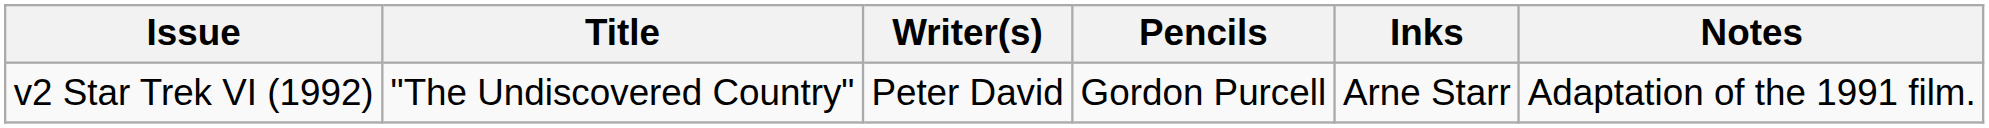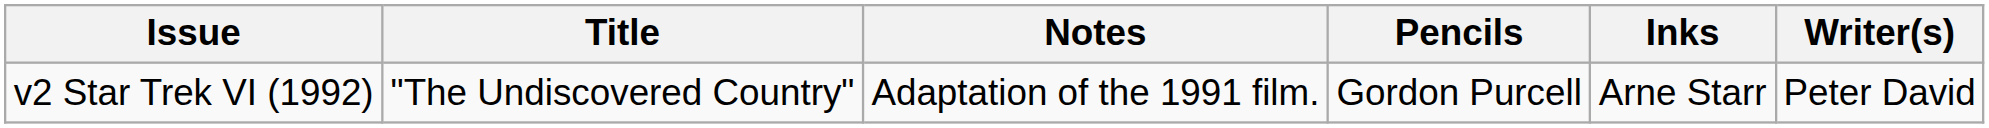 <table class="wikitable">
 <tr>
 <th>Issue</th>
 <th>Title</th>
-<th>Writer(s)</th>
+<th>Notes</th>
 <th>Pencils</th>
 <th>Inks</th>
-<th>Notes</th>
+<th>Writer(s)</th>
 </tr>
 <tr>
 <td>v2 Star Trek VI (1992)</td>
 <td>"The Undiscovered Country"</td>
-<td>Peter David</td>
+<td>Adaptation of the 1991 film.</td>
 <td>Gordon Purcell</td>
 <td>Arne Starr</td>
-<td>Adaptation of the 1991 film.</td>
+<td>Peter David</td>
 </tr>
 </table>
